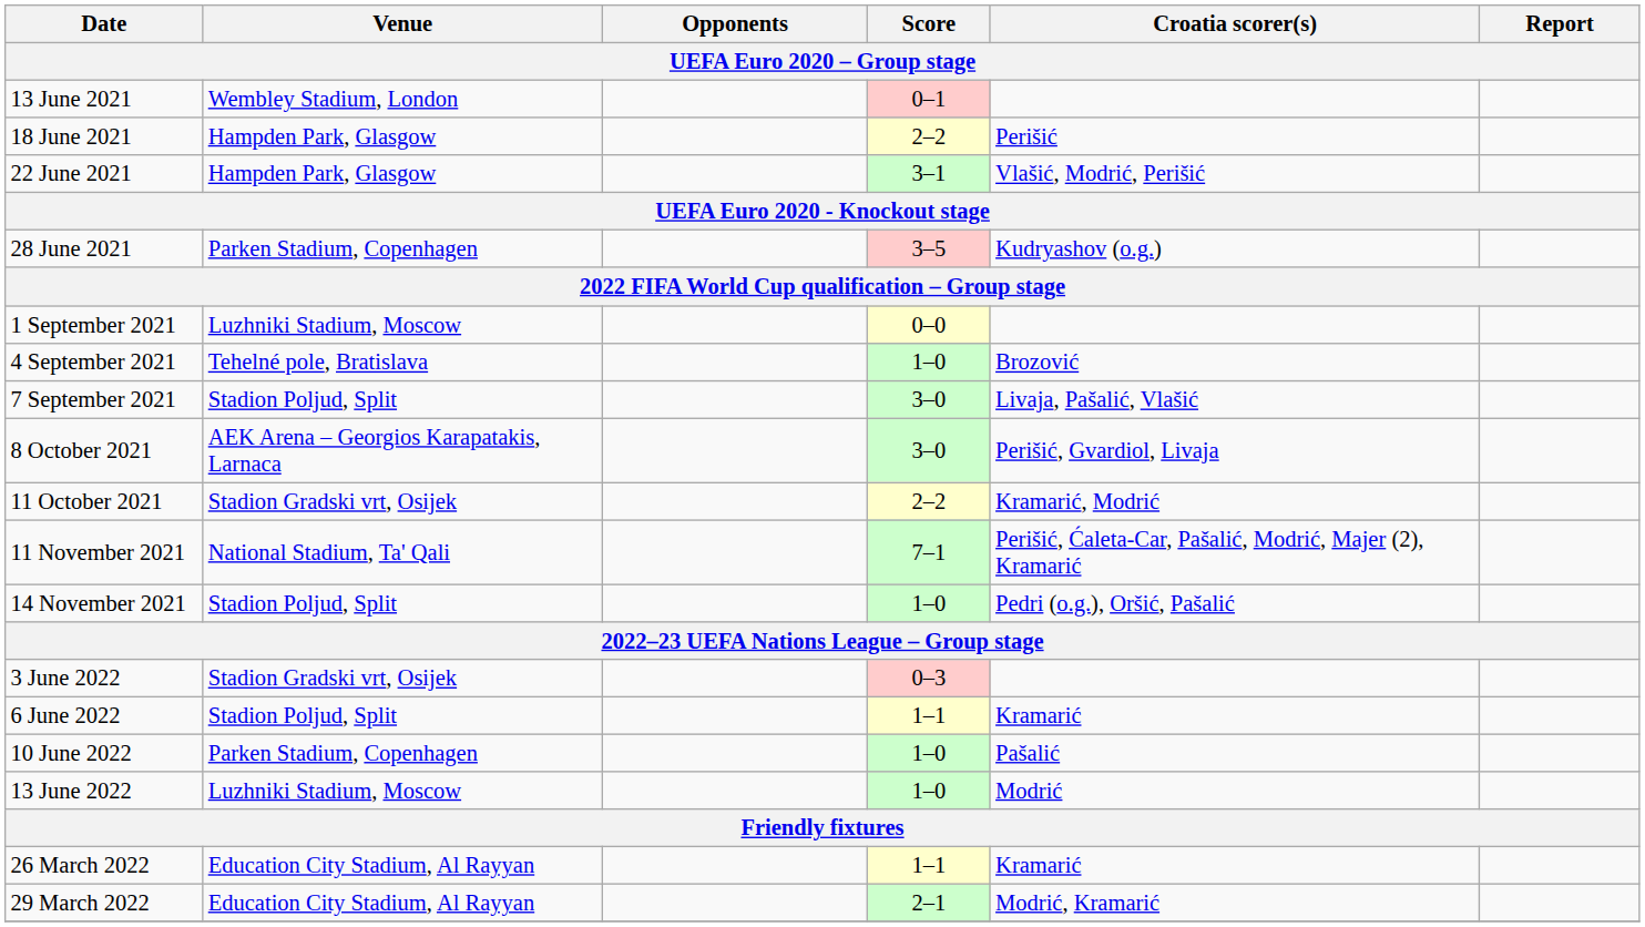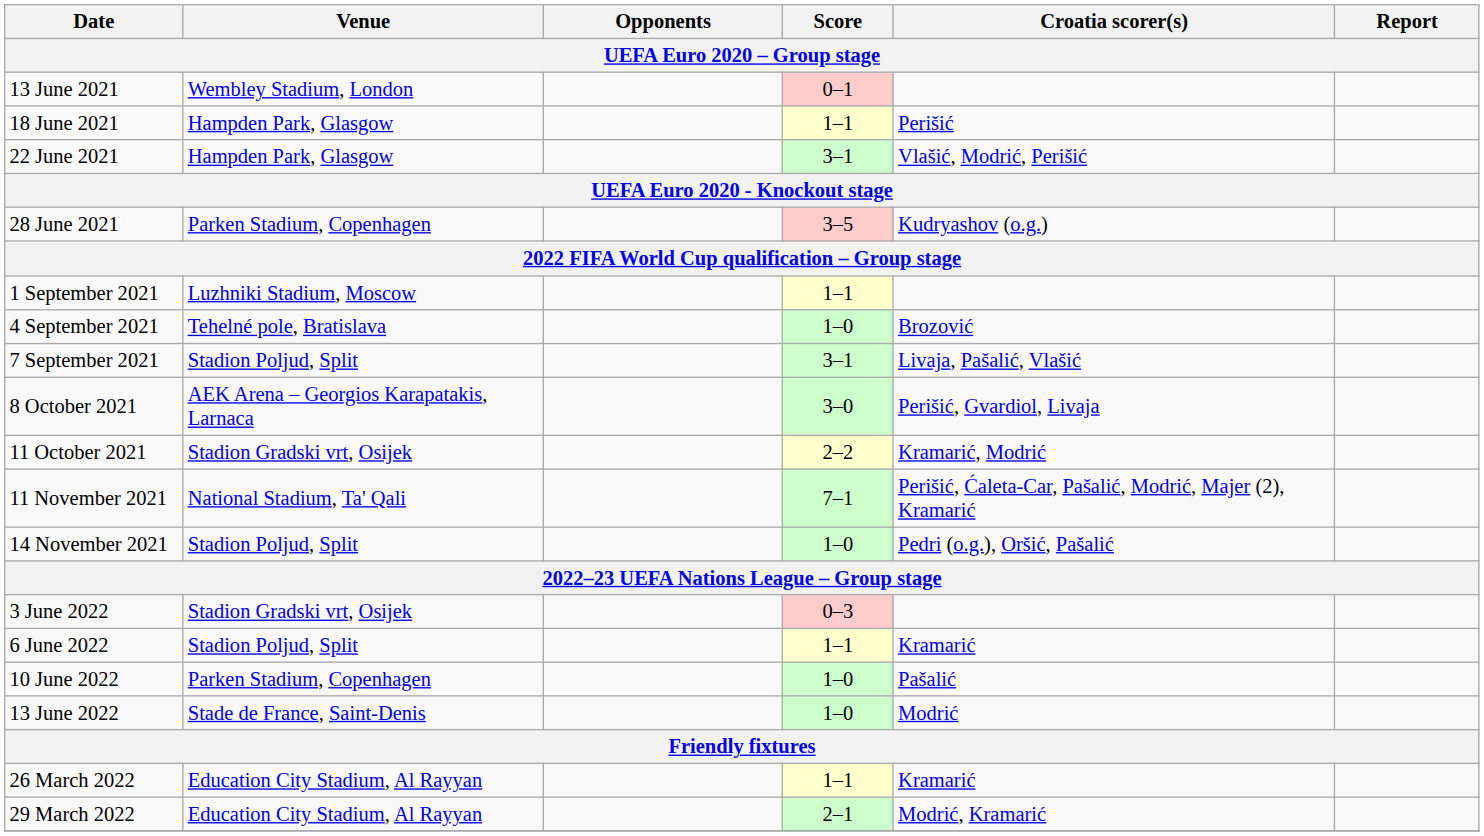 <table class="wikitable" style="font-size:95%;">
 <tr>
 <th width=125>Date</th>
 <th width=260>Venue</th>
 <th width=170>Opponents</th>
 <th width= 75>Score</th>
 <th width=320>Croatia scorer(s)</th>
 <th width=100>Report</th>
 </tr>
 <tr>
 <th colspan=7><a href='#'>UEFA Euro 2020 – Group stage</a></th>
 </tr>
 <tr>
 <td>13 June 2021</td>
 <td><a href='#'>Wembley Stadium</a>, <a href='#'>London</a></td>
 <td></td>
 <td align=center bgcolor=#FFCCCC>0–1</td>
 <td></td>
 <td></td>
 </tr>
 <tr>
 <td>18 June 2021</td>
 <td><a href='#'>Hampden Park</a>, <a href='#'>Glasgow</a></td>
 <td></td>
-<td align=center bgcolor=#FFFFCC>2–2</td>
+<td align=center bgcolor=#FFFFCC>1–1</td>
 <td><a href='#'>Perišić</a></td>
 <td></td>
 </tr>
 <tr>
 <td>22 June 2021</td>
 <td><a href='#'>Hampden Park</a>, <a href='#'>Glasgow</a></td>
 <td></td>
 <td align=center bgcolor=#CCFFCC>3–1</td>
 <td><a href='#'>Vlašić</a>, <a href='#'>Modrić</a>, <a href='#'>Perišić</a></td>
 <td></td>
 </tr>
 <tr>
 <th colspan=7><a href='#'>UEFA Euro 2020 - Knockout stage</a></th>
 </tr>
 <tr>
 <td>28 June 2021</td>
 <td><a href='#'>Parken Stadium</a>, <a href='#'>Copenhagen</a></td>
 <td></td>
 <td align=center bgcolor=#FFCCCC>3–5 </td>
 <td><a href='#'>Kudryashov</a> (<a href='#'>o.g.</a>)</td>
 <td></td>
 </tr>
 <tr>
 <th colspan=7><a href='#'>2022 FIFA World Cup qualification – Group stage</a></th>
 </tr>
 <tr>
 <td>1 September 2021</td>
 <td><a href='#'>Luzhniki Stadium</a>, <a href='#'>Moscow</a></td>
 <td></td>
-<td align=center bgcolor=#FFFFCC>0–0</td>
+<td align=center bgcolor=#FFFFCC>1–1</td>
 <td></td>
 <td></td>
 </tr>
 <tr>
 <td>4 September 2021</td>
 <td><a href='#'>Tehelné pole</a>, <a href='#'>Bratislava</a></td>
 <td></td>
 <td align=center bgcolor=#CCFFCC>1–0</td>
 <td><a href='#'>Brozović</a></td>
 <td></td>
 </tr>
 <tr>
 <td>7 September 2021</td>
 <td><a href='#'>Stadion Poljud</a>, <a href='#'>Split</a></td>
 <td></td>
-<td align=center bgcolor=#CCFFCC>3–0</td>
+<td align=center bgcolor=#CCFFCC>3–1</td>
 <td><a href='#'>Livaja</a>, <a href='#'>Pašalić</a>, <a href='#'>Vlašić</a></td>
 <td></td>
 </tr>
 <tr>
 <td>8 October 2021</td>
 <td><a href='#'>AEK Arena – Georgios Karapatakis</a>, <a href='#'>Larnaca</a></td>
 <td></td>
 <td align=center bgcolor=#CCFFCC>3–0</td>
 <td><a href='#'>Perišić</a>, <a href='#'>Gvardiol</a>, <a href='#'>Livaja</a></td>
 <td></td>
 </tr>
 <tr>
 <td>11 October 2021</td>
 <td><a href='#'>Stadion Gradski vrt</a>, <a href='#'>Osijek</a></td>
 <td></td>
 <td align=center bgcolor=#FFFFCC>2–2</td>
 <td><a href='#'>Kramarić</a>, <a href='#'>Modrić</a></td>
 <td></td>
 </tr>
 <tr>
 <td>11 November 2021</td>
 <td><a href='#'>National Stadium</a>, <a href='#'>Ta' Qali</a></td>
 <td></td>
 <td align=center bgcolor=#CCFFCC>7–1</td>
 <td><a href='#'>Perišić</a>, <a href='#'>Ćaleta-Car</a>, <a href='#'>Pašalić</a>, <a href='#'>Modrić</a>, <a href='#'>Majer</a> (2), <a href='#'>Kramarić</a></td>
 <td></td>
 </tr>
 <tr>
 <td>14 November 2021</td>
 <td><a href='#'>Stadion Poljud</a>, <a href='#'>Split</a></td>
 <td></td>
 <td align=center bgcolor=#CCFFCC>1–0</td>
 <td><a href='#'>Pedri</a> (<a href='#'>o.g.</a>), <a href='#'>Oršić</a>, <a href='#'>Pašalić</a></td>
 <td></td>
 </tr>
 <tr>
 <th colspan=7><a href='#'>2022–23 UEFA Nations League – Group stage</a></th>
 </tr>
 <tr>
 <td>3 June 2022</td>
 <td><a href='#'>Stadion Gradski vrt</a>, <a href='#'>Osijek</a></td>
 <td></td>
 <td align=center bgcolor=#FFCCCC>0–3</td>
 <td></td>
 <td></td>
 </tr>
 <tr>
 <td>6 June 2022</td>
 <td><a href='#'>Stadion Poljud</a>, <a href='#'>Split</a></td>
 <td></td>
 <td align=center bgcolor=#FFFFCC>1–1</td>
 <td><a href='#'>Kramarić</a></td>
 <td></td>
 </tr>
 <tr>
 <td>10 June 2022</td>
 <td><a href='#'>Parken Stadium</a>, <a href='#'>Copenhagen</a></td>
 <td></td>
 <td align=center bgcolor=#CCFFCC>1–0</td>
 <td><a href='#'>Pašalić</a></td>
 <td></td>
 </tr>
 <tr>
 <td>13 June 2022</td>
-<td><a href='#'>Luzhniki Stadium</a>, <a href='#'>Moscow</a></td>
+<td><a href='#'>Stade de France</a>, <a href='#'>Saint-Denis</a></td>
 <td></td>
 <td align=center bgcolor=#CCFFCC>1–0</td>
 <td><a href='#'>Modrić</a></td>
 <td></td>
 </tr>
 <tr>
 <th colspan=7><a href='#'>Friendly fixtures</a></th>
 </tr>
 <tr>
 <td>26 March 2022</td>
 <td><a href='#'>Education City Stadium</a>, <a href='#'>Al Rayyan</a></td>
 <td></td>
 <td align=center bgcolor=#FFFFCC>1–1</td>
 <td><a href='#'>Kramarić</a></td>
 <td></td>
 </tr>
 <tr>
 <td>29 March 2022</td>
 <td><a href='#'>Education City Stadium</a>, <a href='#'>Al Rayyan</a></td>
 <td></td>
 <td align=center bgcolor=#CCFFCC>2–1</td>
 <td><a href='#'>Modrić</a>, <a href='#'>Kramarić</a></td>
 <td></td>
 </tr>
 <tr>
 </tr>
 </table>
